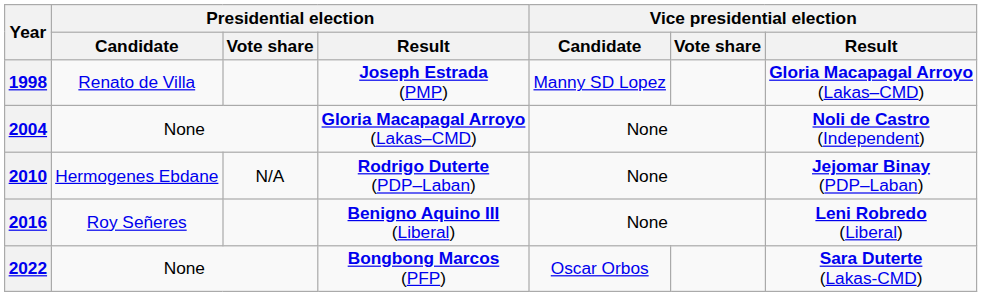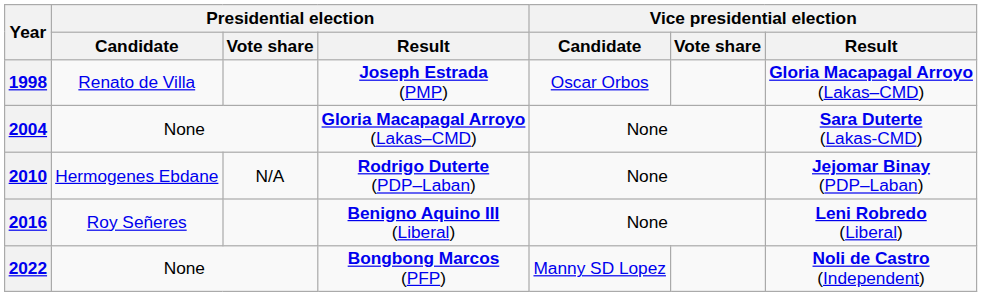 <table class="wikitable" style="text-align:center; font-size:90%">
 <tr>
 <th rowspan=2>Year</th>
 <th colspan=3>Presidential election</th>
 <th colspan=3>Vice presidential election</th>
 </tr>
 <tr>
 <th>Candidate</th>
 <th>Vote share</th>
 <th>Result</th>
 <th>Candidate</th>
 <th>Vote share</th>
 <th>Result</th>
 </tr>
 <tr>
 <th><a href='#'>1998</a></th>
 <td><a href='#'>Renato de Villa</a></td>
 <td></td>
 <td><strong><a href='#'>Joseph Estrada</a></strong><br>(<a href='#'>PMP</a>)</td>
-<td><a href='#'>Manny SD Lopez</a></td>
+<td><a href='#'>Oscar Orbos</a></td>
 <td></td>
 <td><strong><a href='#'>Gloria Macapagal Arroyo</a></strong><br>(<a href='#'>Lakas–CMD</a>)</td>
 </tr>
 <tr>
 <th><a href='#'>2004</a></th>
 <td colspan=2>None</td>
 <td><strong><a href='#'>Gloria Macapagal Arroyo</a></strong><br>(<a href='#'>Lakas–CMD</a>)</td>
 <td colspan=2>None</td>
-<td><strong><a href='#'>Noli de Castro</a></strong><br>(<a href='#'>Independent</a>)</td>
+<td><strong><a href='#'>Sara Duterte</a></strong><br>(<a href='#'>Lakas-CMD</a>)</td>
 </tr>
 <tr>
 <th><a href='#'>2010</a></th>
 <td><a href='#'>Hermogenes Ebdane</a></td>
 <td>N/A</td>
 <td><strong><a href='#'>Rodrigo Duterte</a></strong><br>(<a href='#'>PDP–Laban</a>)</td>
 <td colspan=2>None</td>
 <td><strong><a href='#'>Jejomar Binay</a></strong><br>(<a href='#'>PDP–Laban</a>)</td>
 </tr>
 <tr>
 <th><a href='#'>2016</a></th>
 <td><a href='#'>Roy Señeres</a></td>
 <td></td>
 <td><strong><a href='#'>Benigno Aquino III</a></strong><br>(<a href='#'>Liberal</a>)</td>
 <td colspan=2>None</td>
 <td><strong><a href='#'>Leni Robredo</a></strong><br>(<a href='#'>Liberal</a>)</td>
 </tr>
 <tr>
 <th><a href='#'>2022</a></th>
 <td colspan=2>None</td>
 <td><strong><a href='#'>Bongbong Marcos</a></strong><br>(<a href='#'>PFP</a>)</td>
-<td><a href='#'>Oscar Orbos</a></td>
+<td><a href='#'>Manny SD Lopez</a></td>
 <td></td>
-<td><strong><a href='#'>Sara Duterte</a></strong><br>(<a href='#'>Lakas-CMD</a>)</td>
+<td><strong><a href='#'>Noli de Castro</a></strong><br>(<a href='#'>Independent</a>)</td>
 </tr>
 </table>
